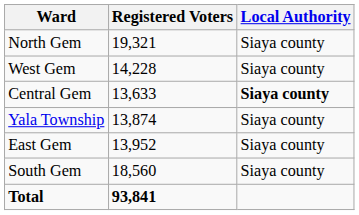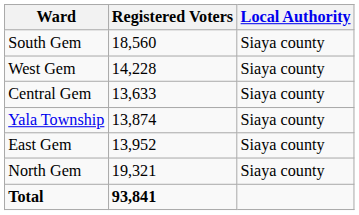 <table class="wikitable">
 <tr>
 <th>Ward</th>
 <th>Registered Voters</th>
 <th><a href='#'>Local Authority</a></th>
 </tr>
 <tr>
-<td>North Gem</td>
-<td>19,321</td>
+<td>South Gem</td>
+<td>18,560</td>
 <td>Siaya county</td>
 </tr>
 <tr>
 <td>West Gem</td>
 <td>14,228</td>
 <td>Siaya county</td>
 </tr>
 <tr>
 <td>Central Gem</td>
 <td>13,633</td>
-<td><strong>Siaya county</strong></td>
+<td>Siaya county</td>
 </tr>
 <tr>
 <td><a href='#'>Yala Township</a></td>
 <td>13,874</td>
 <td>Siaya county</td>
 </tr>
 <tr>
 <td>East Gem</td>
 <td>13,952</td>
 <td>Siaya county</td>
 </tr>
 <tr>
-<td>South Gem</td>
-<td>18,560</td>
+<td>North Gem</td>
+<td>19,321</td>
 <td>Siaya county</td>
 </tr>
 <tr>
 <td><strong>Total</strong></td>
 <td><strong>93,841</strong></td>
 <td></td>
 </tr>
 </table>
